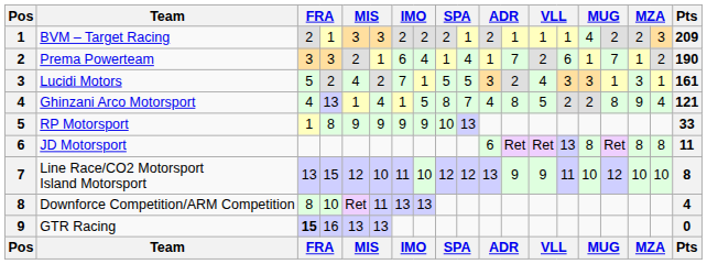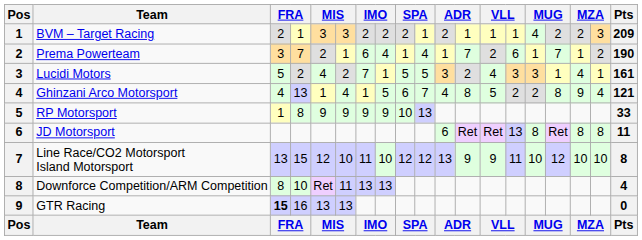 <table class="wikitable" style="font-size: 85%; text-align:center">
 <tr valign="top">
 <th valign="middle">Pos</th>
 <th valign="middle">Team</th>
 <th colspan=2><a href='#'>FRA</a><br></th>
 <th colspan=2><a href='#'>MIS</a><br></th>
 <th colspan=2><a href='#'>IMO</a><br></th>
 <th colspan=2><a href='#'>SPA</a><br></th>
 <th colspan=2><a href='#'>ADR</a><br></th>
 <th colspan=2><a href='#'>VLL</a><br></th>
 <th colspan=2><a href='#'>MUG</a><br></th>
 <th colspan=2><a href='#'>MZA</a><br></th>
 <th valign="middle">Pts</th>
 </tr>
 <tr>
 <th>1</th>
 <td align=left> <a href='#'>BVM – Target Racing</a></td>
 <td style="background:#DFDFDF;">2</td>
 <td style="background:#FFFFBF;">1</td>
 <td style="background:#FFDF9F;">3</td>
 <td style="background:#FFDF9F;">3</td>
 <td style="background:#DFDFDF;">2</td>
 <td style="background:#DFDFDF;">2</td>
 <td style="background:#DFDFDF;">2</td>
 <td style="background:#FFFFBF;">1</td>
 <td style="background:#DFDFDF;">2</td>
 <td style="background:#FFFFBF;">1</td>
 <td style="background:#FFFFBF;">1</td>
 <td style="background:#FFFFBF;">1</td>
 <td style="background:#DFFFDF;">4</td>
 <td style="background:#DFDFDF;">2</td>
 <td style="background:#DFDFDF;">2</td>
 <td style="background:#FFDF9F;">3</td>
 <th>209</th>
 </tr>
 <tr>
 <th>2</th>
 <td align=left> <a href='#'>Prema Powerteam</a></td>
 <td style="background:#FFDF9F;">3</td>
-<td style="background:#FFDF9F;">3</td>
+<td style="background:#FFDF9F;">7</td>
 <td style="background:#DFDFDF;">2</td>
 <td style="background:#FFFFBF;">1</td>
 <td style="background:#DFFFDF;">6</td>
 <td style="background:#DFFFDF;">4</td>
 <td style="background:#FFFFBF;">1</td>
 <td style="background:#DFFFDF;">4</td>
 <td style="background:#FFFFBF;">1</td>
 <td style="background:#DFFFDF;">7</td>
 <td style="background:#DFDFDF;">2</td>
 <td style="background:#DFFFDF;">6</td>
 <td style="background:#FFFFBF;">1</td>
 <td style="background:#DFFFDF;">7</td>
 <td style="background:#FFFFBF;">1</td>
 <td style="background:#DFDFDF;">2</td>
 <th>190</th>
 </tr>
 <tr>
 <th>3</th>
 <td align=left> <a href='#'>Lucidi Motors</a></td>
 <td style="background:#DFFFDF;">5</td>
 <td style="background:#DFDFDF;">2</td>
 <td style="background:#DFFFDF;">4</td>
 <td style="background:#DFDFDF;">2</td>
 <td style="background:#DFFFDF;">7</td>
 <td style="background:#FFFFBF;">1</td>
 <td style="background:#DFFFDF;">5</td>
 <td style="background:#DFFFDF;">5</td>
 <td style="background:#FFDF9F;">3</td>
 <td style="background:#DFDFDF;">2</td>
 <td style="background:#DFFFDF;">4</td>
 <td style="background:#FFDF9F;">3</td>
 <td style="background:#FFDF9F;">3</td>
 <td style="background:#FFFFBF;">1</td>
-<td style="background:#DFFFDF;">3</td>
+<td style="background:#DFFFDF;">4</td>
 <td style="background:#FFFFBF;">1</td>
 <th>161</th>
 </tr>
 <tr>
 <th>4</th>
 <td align=left> <a href='#'>Ghinzani Arco Motorsport</a></td>
 <td style="background:#DFFFDF;">4</td>
 <td style="background:#CFCFFF;">13</td>
 <td style="background:#FFFFBF;">1</td>
 <td style="background:#DFFFDF;">4</td>
 <td style="background:#FFFFBF;">1</td>
 <td style="background:#DFFFDF;">5</td>
-<td style="background:#DFFFDF;">8</td>
+<td style="background:#DFFFDF;">6</td>
 <td style="background:#DFFFDF;">7</td>
 <td style="background:#DFFFDF;">4</td>
 <td style="background:#DFFFDF;">8</td>
 <td style="background:#DFFFDF;">5</td>
 <td style="background:#DFDFDF;">2</td>
 <td style="background:#DFDFDF;">2</td>
 <td style="background:#DFFFDF;">8</td>
 <td style="background:#DFFFDF;">9</td>
 <td style="background:#DFFFDF;">4</td>
 <th>121</th>
 </tr>
 <tr>
 <th>5</th>
 <td align=left> <a href='#'>RP Motorsport</a></td>
 <td style="background:#FFFFBF;">1</td>
 <td style="background:#DFFFDF;">8</td>
 <td style="background:#DFFFDF;">9</td>
 <td style="background:#DFFFDF;">9</td>
 <td style="background:#DFFFDF;">9</td>
 <td style="background:#DFFFDF;">9</td>
 <td style="background:#DFFFDF;">10</td>
 <td style="background:#CFCFFF;">13</td>
 <td></td>
 <td></td>
 <td></td>
 <td></td>
 <td></td>
 <td></td>
 <td></td>
 <td></td>
 <th>33</th>
 </tr>
 <tr>
 <th>6</th>
 <td align=left> <a href='#'>JD Motorsport</a></td>
 <td></td>
 <td></td>
 <td></td>
 <td></td>
 <td></td>
 <td></td>
 <td></td>
 <td></td>
 <td style="background:#DFFFDF;">6</td>
 <td style="background:#EFCFFF;">Ret</td>
 <td style="background:#EFCFFF;">Ret</td>
 <td style="background:#CFCFFF;">13</td>
 <td style="background:#DFFFDF;">8</td>
 <td style="background:#EFCFFF;">Ret</td>
 <td style="background:#DFFFDF;">8</td>
 <td style="background:#DFFFDF;">8</td>
 <th>11</th>
 </tr>
 <tr>
 <th>7</th>
 <td align=left nowrap> Line Race/CO2 Motorsport<br> Island Motorsport</td>
 <td style="background:#CFCFFF;">13</td>
 <td style="background:#CFCFFF;">15</td>
 <td style="background:#CFCFFF;">12</td>
 <td style="background:#CFCFFF;">10</td>
 <td style="background:#CFCFFF;">11</td>
 <td style="background:#DFFFDF;">10</td>
 <td style="background:#CFCFFF;">12</td>
 <td style="background:#CFCFFF;">12</td>
 <td style="background:#CFCFFF;">13</td>
 <td style="background:#DFFFDF;">9</td>
 <td style="background:#DFFFDF;">9</td>
 <td style="background:#CFCFFF;">11</td>
 <td style="background:#DFFFDF;">10</td>
 <td style="background:#CFCFFF;">12</td>
 <td style="background:#DFFFDF;">10</td>
 <td style="background:#DFFFDF;">10</td>
 <th>8</th>
 </tr>
 <tr>
 <th>8</th>
 <td align=left> Downforce Competition/ARM Competition</td>
 <td style="background:#DFFFDF;">8</td>
 <td style="background:#DFFFDF;">10</td>
 <td style="background:#EFCFFF;">Ret</td>
 <td style="background:#CFCFFF;">11</td>
 <td style="background:#CFCFFF;">13</td>
 <td style="background:#CFCFFF;">13</td>
 <td></td>
 <td></td>
 <td></td>
 <td></td>
 <td></td>
 <td></td>
 <td></td>
 <td></td>
 <td></td>
 <td></td>
 <th>4</th>
 </tr>
 <tr>
 <th>9</th>
 <td align=left> GTR Racing</td>
 <td style="background:#CFCFFF;"><strong>15</strong></td>
 <td style="background:#CFCFFF;">16</td>
 <td style="background:#CFCFFF;">13</td>
 <td style="background:#CFCFFF;">13</td>
 <td></td>
 <td></td>
 <td></td>
 <td></td>
 <td></td>
 <td></td>
 <td></td>
 <td></td>
 <td></td>
 <td></td>
 <td></td>
 <td></td>
 <th>0</th>
 </tr>
 <tr valign="top">
 <th valign="middle">Pos</th>
 <th valign="middle">Team</th>
 <th colspan=2><a href='#'>FRA</a><br></th>
 <th colspan=2><a href='#'>MIS</a><br></th>
 <th colspan=2><a href='#'>IMO</a><br></th>
 <th colspan=2><a href='#'>SPA</a><br></th>
 <th colspan=2><a href='#'>ADR</a><br></th>
 <th colspan=2><a href='#'>VLL</a><br></th>
 <th colspan=2><a href='#'>MUG</a><br></th>
 <th colspan=2><a href='#'>MZA</a><br></th>
 <th valign="middle">Pts</th>
 </tr>
 </table>
